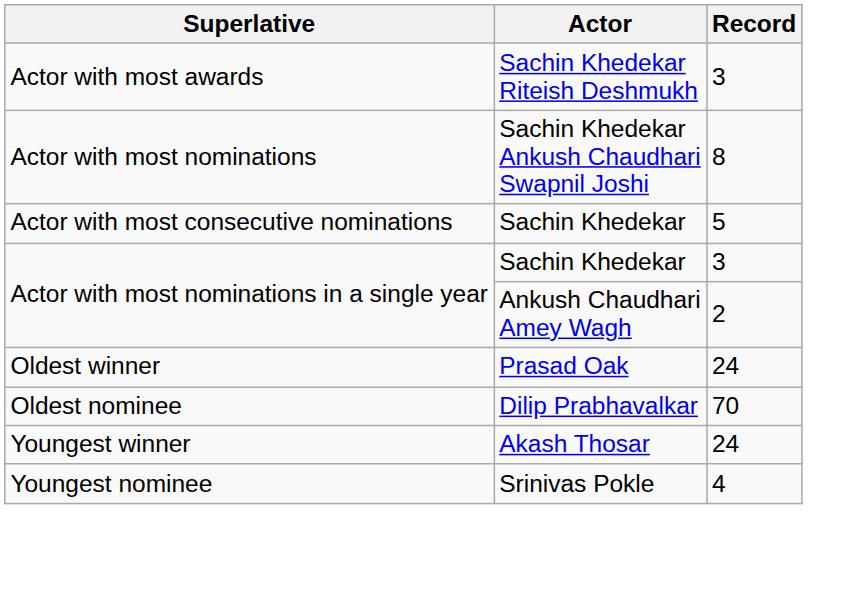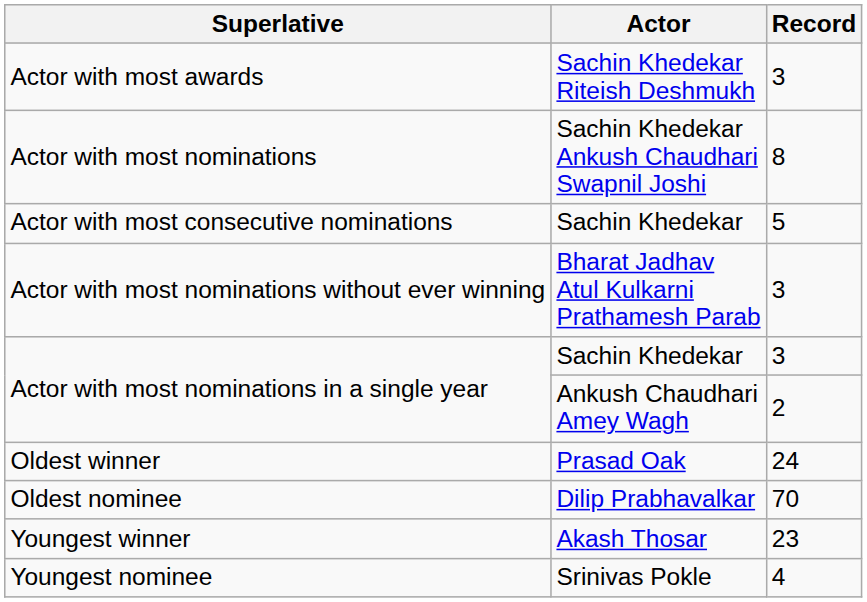 <table class="wikitable">
 <tr>
 <th>Superlative</th>
 <th>Actor</th>
 <th>Record</th>
 </tr>
 <tr>
 <td>Actor with most awards</td>
 <td><a href='#'>Sachin Khedekar</a><br><a href='#'>Riteish Deshmukh</a></td>
 <td>3</td>
 </tr>
 <tr>
 <td>Actor with most nominations</td>
 <td>Sachin Khedekar<br><a href='#'>Ankush Chaudhari</a><br><a href='#'>Swapnil Joshi</a></td>
 <td>8</td>
 </tr>
 <tr>
 <td>Actor with most consecutive nominations</td>
 <td>Sachin Khedekar </td>
 <td>5</td>
+</tr>
+<tr>
+<td>Actor with most nominations without ever winning</td>
+<td><a href='#'>Bharat Jadhav</a> <br><a href='#'>Atul Kulkarni</a> <br><a href='#'>Prathamesh Parab</a></td>
+<td>3</td>
 </tr>
 <tr>
 <td rowspan="2">Actor with most nominations in a single year</td>
 <td>Sachin Khedekar </td>
 <td>3</td>
 </tr>
 <tr>
 <td>Ankush Chaudhari  <br><a href='#'>Amey Wagh</a> </td>
 <td>2</td>
 </tr>
 <tr>
 <td>Oldest winner</td>
 <td><a href='#'>Prasad Oak</a> </td>
 <td>24</td>
 </tr>
 <tr>
 <td>Oldest nominee</td>
 <td><a href='#'>Dilip Prabhavalkar</a> </td>
 <td>70</td>
 </tr>
 <tr>
 <td>Youngest winner</td>
 <td><a href='#'>Akash Thosar</a> </td>
-<td>24</td>
+<td>23</td>
 </tr>
 <tr>
 <td>Youngest nominee</td>
 <td>Srinivas Pokle </td>
 <td>4</td>
 </tr>
 </table>
